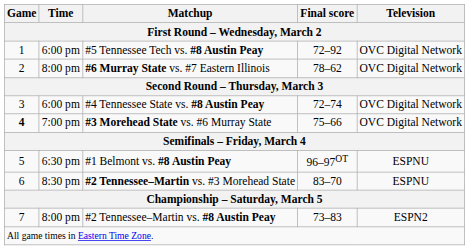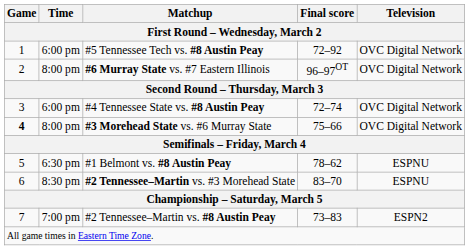 <table class="wikitable">
 <tr>
 <th>Game</th>
 <th>Time</th>
 <th>Matchup</th>
 <th>Final score</th>
 <th>Television</th>
 </tr>
 <tr>
 <th colspan=5>First Round – Wednesday, March 2</th>
 </tr>
 <tr>
 <td style="text-align:center">1</td>
 <td>6:00 pm</td>
 <td>#5 Tennessee Tech vs. <strong>#8 Austin Peay</strong></td>
 <td style="text-align:center">72–92</td>
 <td>OVC Digital Network</td>
 </tr>
 <tr>
 <td style="text-align:center">2</td>
 <td>8:00 pm</td>
 <td><strong> #6 Murray State</strong> vs. #7 Eastern Illinois</td>
-<td style="text-align:center">78–62</td>
+<td style="text-align:center">96–97<sup>OT</sup></td>
 <td>OVC Digital Network</td>
 </tr>
 <tr>
 <th colspan=5>Second Round – Thursday, March 3</th>
 </tr>
 <tr>
 <td style="text-align:center">3</td>
 <td>6:00 pm</td>
 <td>#4 Tennessee State vs. <strong>#8 Austin Peay</strong></td>
 <td style="text-align:center">72–74</td>
 <td>OVC Digital Network</td>
 </tr>
 <tr>
 <td style="text-align:center"><strong>4</strong></td>
-<td>7:00 pm</td>
+<td>8:00 pm</td>
 <td><strong>#3 Morehead State</strong> vs. #6 Murray State</td>
 <td style="text-align:center">75–66</td>
 <td>OVC Digital Network</td>
 </tr>
 <tr>
 <th colspan=5>Semifinals – Friday, March 4</th>
 </tr>
 <tr>
 <td style="text-align:center">5</td>
 <td>6:30 pm</td>
 <td>#1 Belmont vs. <strong>#8 Austin Peay</strong></td>
-<td style="text-align:center">96–97<sup>OT</sup></td>
+<td style="text-align:center">78–62</td>
 <td style="text-align:center">ESPNU</td>
 </tr>
 <tr>
 <td style="text-align:center">6</td>
 <td>8:30 pm</td>
 <td><strong>#2 Tennessee–Martin</strong> vs. #3 Morehead State</td>
 <td style="text-align:center">83–70</td>
 <td style="text-align:center">ESPNU</td>
 </tr>
 <tr>
 <th colspan=5>Championship – Saturday, March 5</th>
 </tr>
 <tr>
 <td style="text-align:center">7</td>
-<td>8:00 pm</td>
+<td>7:00 pm</td>
 <td>#2 Tennessee–Martin vs. <strong>#8 Austin Peay</strong></td>
 <td style="text-align:center">73–83</td>
 <td style="text-align:center">ESPN2</td>
 </tr>
 <tr>
 <td colspan=5><small>All game times in <a href='#'>Eastern Time Zone</a>.</small></td>
 </tr>
 </table>
